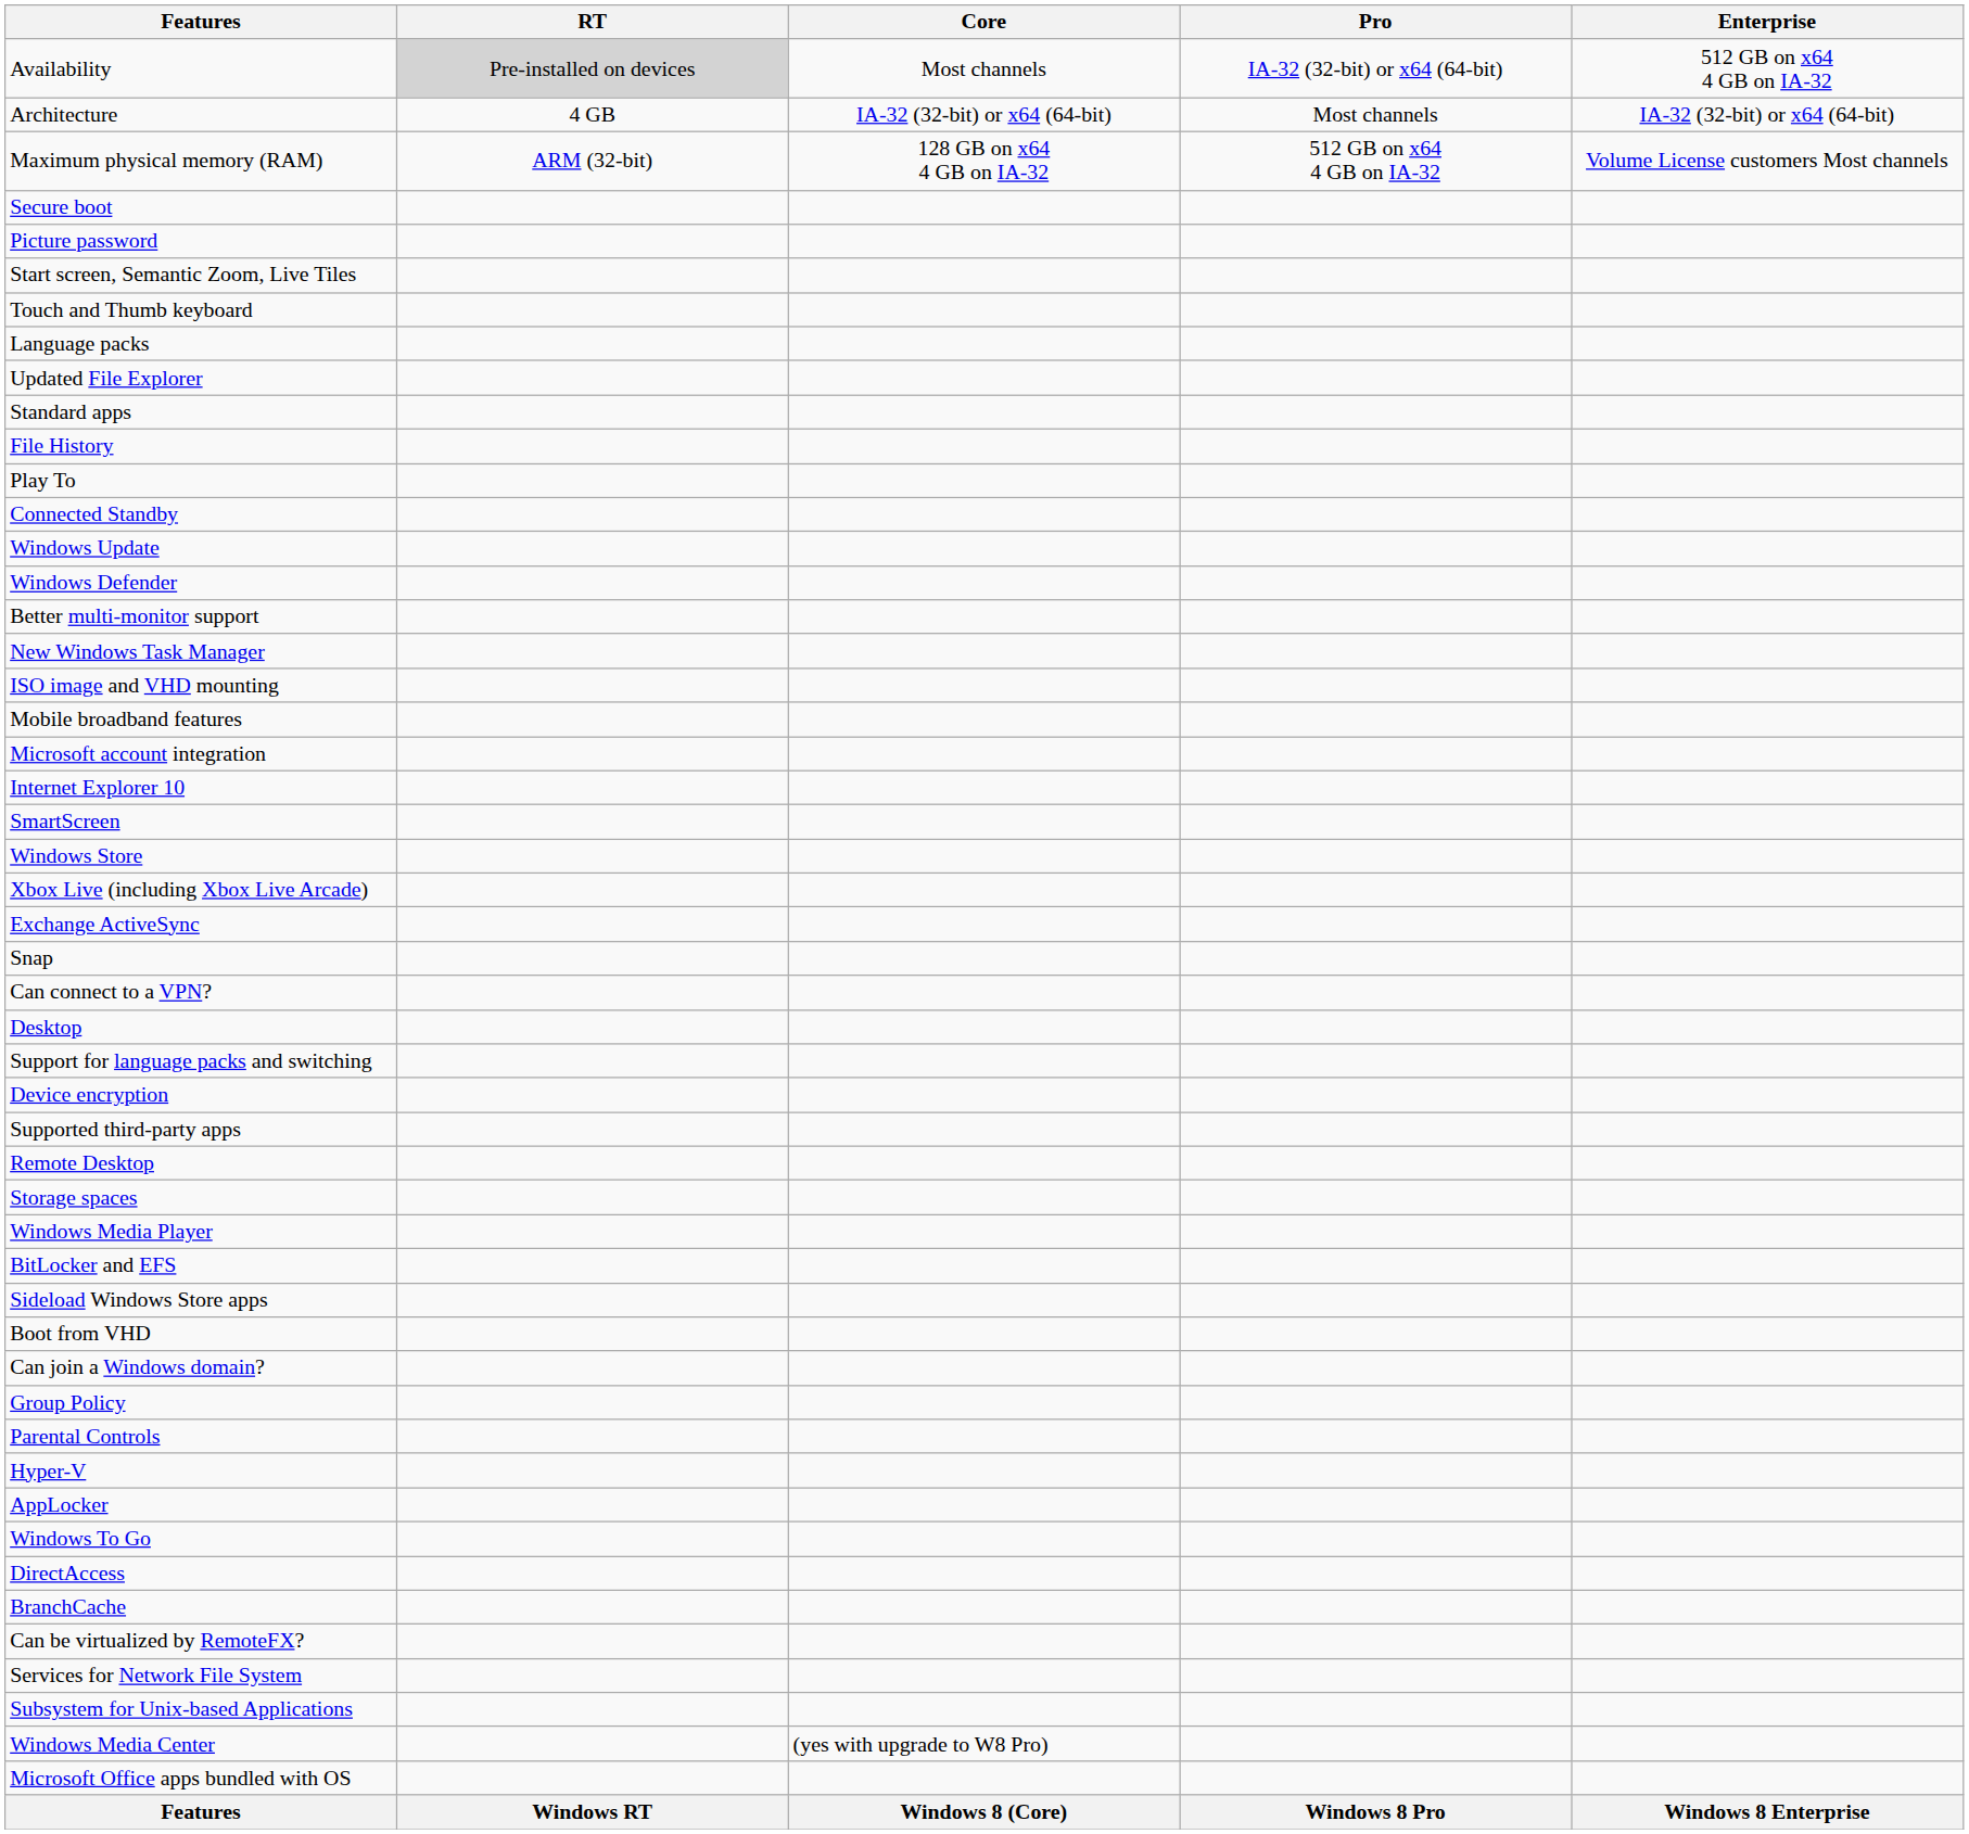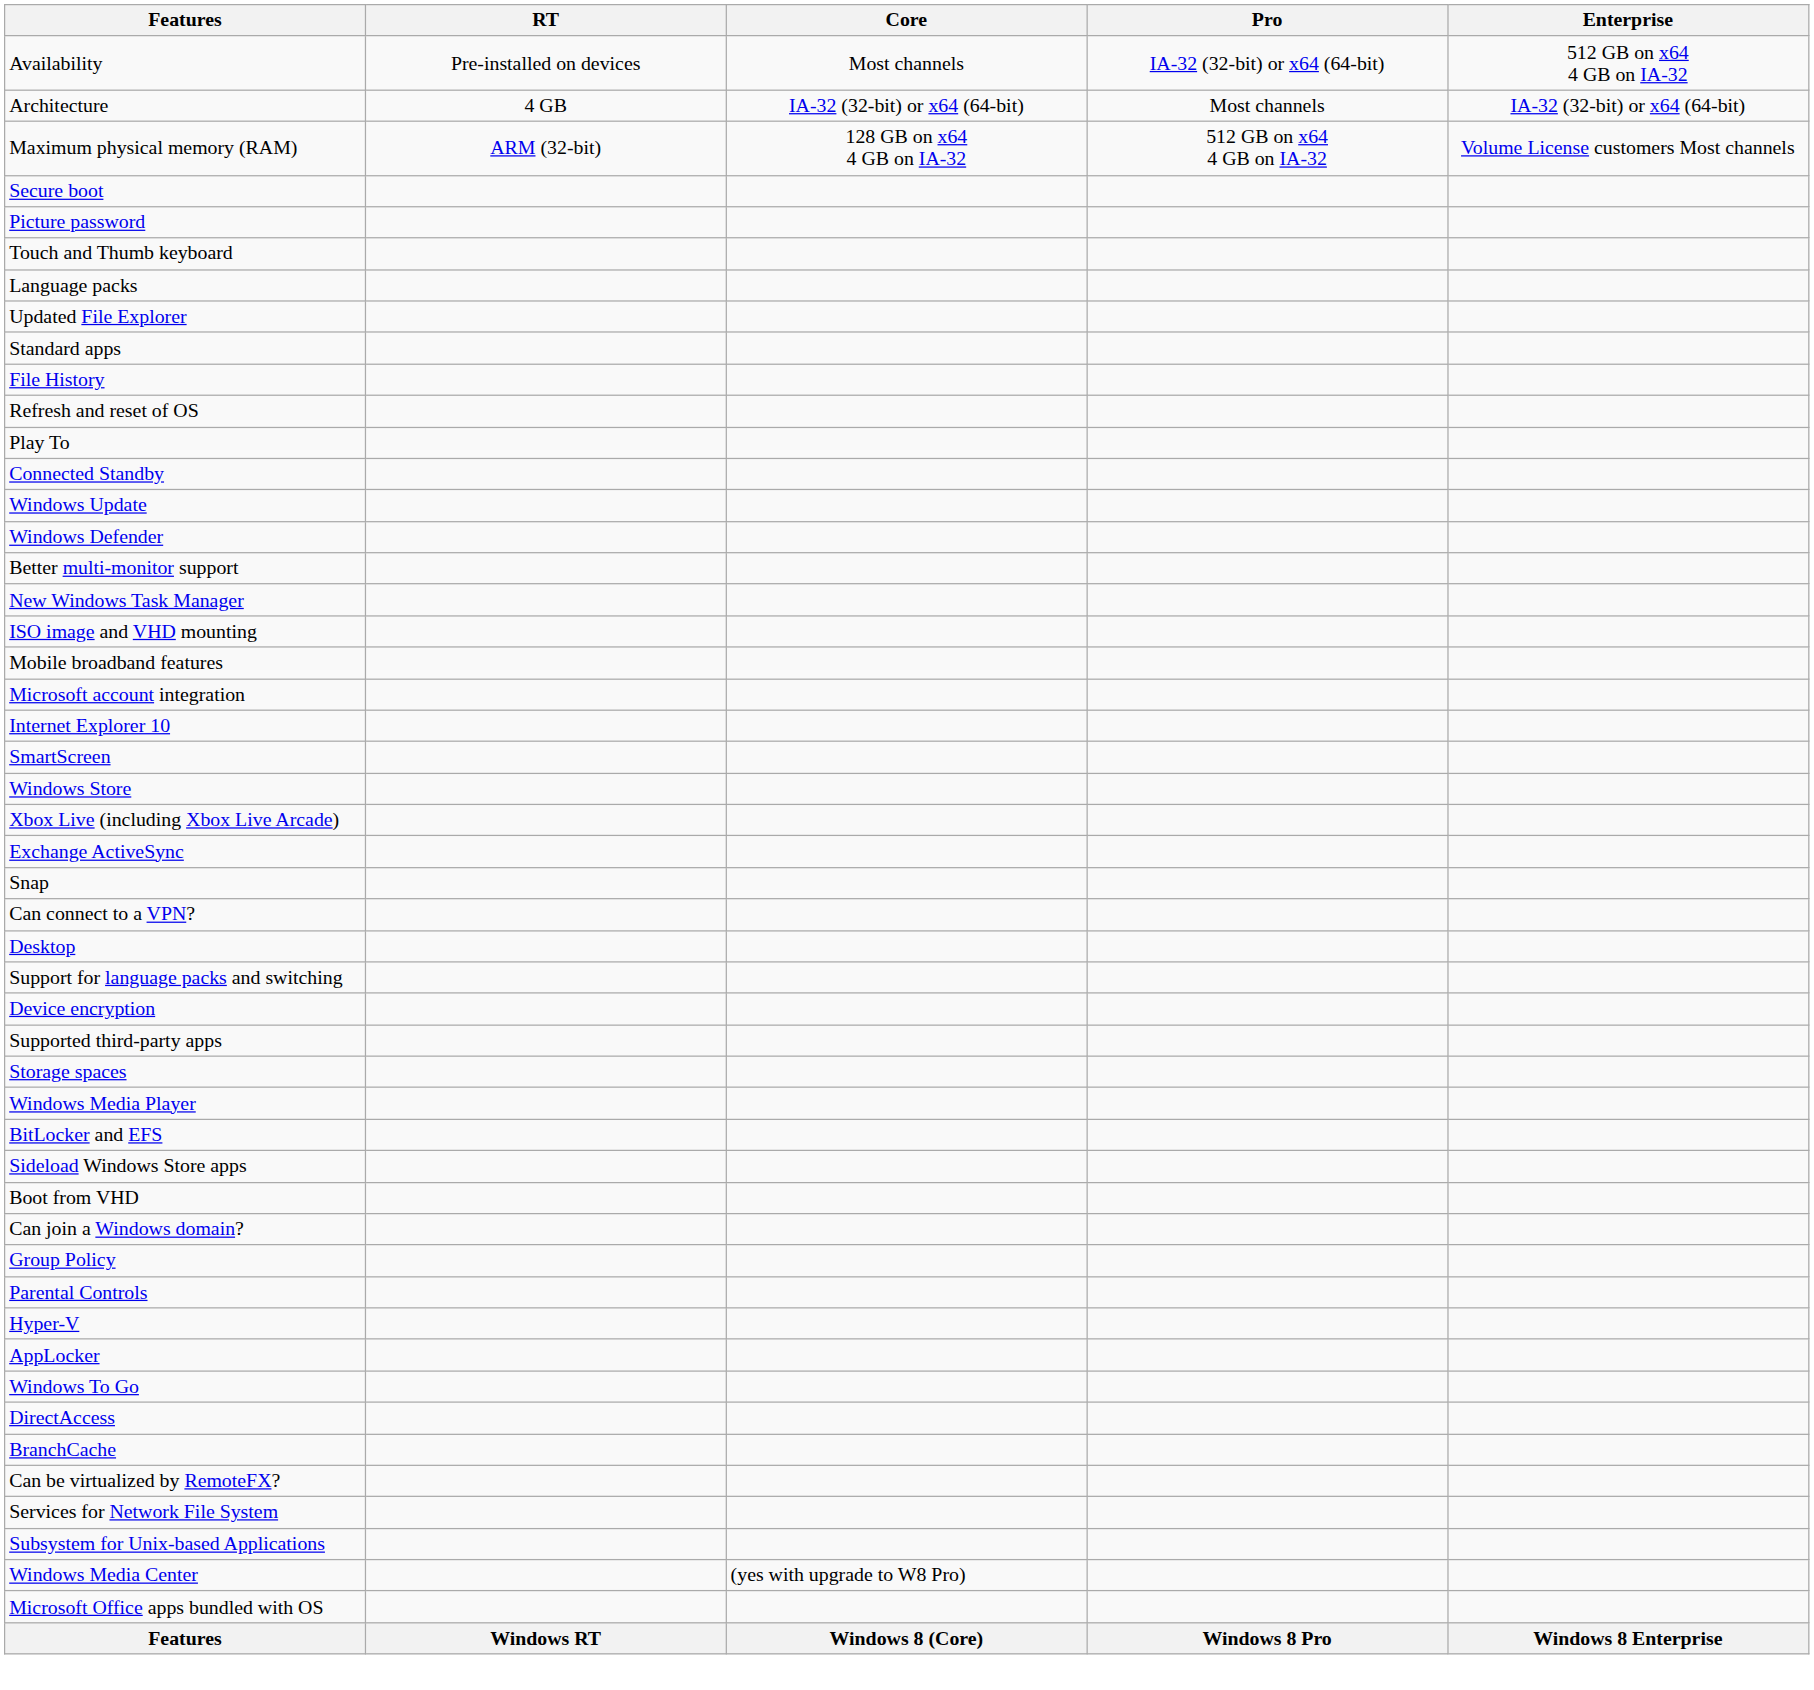 <table class="wikitable">
 <tr>
 <th width=19%>Features</th>
 <th width=19%>RT</th>
 <th width=19%>Core</th>
 <th width="19%">Pro</th>
 <th width=19%>Enterprise</th>
 </tr>
 <tr style="text-align:center;">
 <td align="left">Availability</td>
-<td style="background: lightgrey;">Pre-installed on devices</td>
+<td>Pre-installed on devices</td>
 <td>Most channels</td>
 <td><a href='#'>IA-32</a> (32-bit) or <a href='#'>x64</a> (64-bit)</td>
 <td>512 GB on <a href='#'>x64</a><br>4 GB on <a href='#'>IA-32</a></td>
 </tr>
 <tr style="text-align:center;">
 <td align="left">Architecture</td>
 <td>4 GB</td>
 <td><a href='#'>IA-32</a> (32-bit) or <a href='#'>x64</a> (64-bit)</td>
 <td>Most channels</td>
 <td><a href='#'>IA-32</a> (32-bit) or <a href='#'>x64</a> (64-bit)</td>
 </tr>
 <tr style="text-align:center;">
 <td align="left">Maximum physical memory (RAM)</td>
 <td><a href='#'>ARM</a> (32-bit)</td>
 <td>128 GB on <a href='#'>x64</a><br>4 GB on <a href='#'>IA-32</a></td>
 <td>512 GB on <a href='#'>x64</a><br>4 GB on <a href='#'>IA-32</a></td>
 <td><a href='#'>Volume License</a> customers Most channels</td>
 </tr>
 <tr>
 <td><a href='#'>Secure boot</a></td>
 <td></td>
 <td></td>
 <td></td>
 <td></td>
 </tr>
 <tr>
 <td><a href='#'>Picture password</a></td>
-<td></td>
-<td></td>
-<td></td>
-<td></td>
-</tr>
-<tr>
-<td>Start screen, Semantic Zoom, Live Tiles</td>
 <td></td>
 <td></td>
 <td></td>
 <td></td>
 </tr>
 <tr>
 <td>Touch and Thumb keyboard</td>
 <td></td>
 <td></td>
 <td></td>
 <td></td>
 </tr>
 <tr>
 <td>Language packs</td>
 <td></td>
 <td></td>
 <td></td>
 <td></td>
 </tr>
 <tr>
 <td>Updated <a href='#'>File Explorer</a></td>
 <td></td>
 <td></td>
 <td></td>
 <td></td>
 </tr>
 <tr>
 <td>Standard apps</td>
 <td></td>
 <td></td>
 <td></td>
 <td></td>
 </tr>
 <tr>
 <td><a href='#'>File History</a></td>
+<td></td>
+<td></td>
+<td></td>
+<td></td>
+</tr>
+<tr>
+<td>Refresh and reset of OS</td>
 <td></td>
 <td></td>
 <td></td>
 <td></td>
 </tr>
 <tr>
 <td>Play To</td>
 <td></td>
 <td></td>
 <td></td>
 <td></td>
 </tr>
 <tr>
 <td><a href='#'>Connected Standby</a></td>
 <td></td>
 <td></td>
 <td></td>
 <td></td>
 </tr>
 <tr>
 <td><a href='#'>Windows Update</a></td>
 <td></td>
 <td></td>
 <td></td>
 <td></td>
 </tr>
 <tr>
 <td><a href='#'>Windows Defender</a></td>
 <td></td>
 <td></td>
 <td></td>
 <td></td>
 </tr>
 <tr>
 <td>Better <a href='#'>multi-monitor</a> support</td>
 <td></td>
 <td></td>
 <td></td>
 <td></td>
 </tr>
 <tr>
 <td><a href='#'>New Windows Task Manager</a></td>
 <td></td>
 <td></td>
 <td></td>
 <td></td>
 </tr>
 <tr>
 <td><a href='#'>ISO image</a> and <a href='#'>VHD</a> mounting</td>
 <td></td>
 <td></td>
 <td></td>
 <td></td>
 </tr>
 <tr>
 <td>Mobile broadband features</td>
 <td></td>
 <td></td>
 <td></td>
 <td></td>
 </tr>
 <tr>
 <td><a href='#'>Microsoft account</a> integration</td>
 <td></td>
 <td></td>
 <td></td>
 <td></td>
 </tr>
 <tr>
 <td><a href='#'>Internet Explorer 10</a></td>
 <td></td>
 <td></td>
 <td></td>
 <td></td>
 </tr>
 <tr>
 <td><a href='#'>SmartScreen</a></td>
 <td></td>
 <td></td>
 <td></td>
 <td></td>
 </tr>
 <tr>
 <td><a href='#'>Windows Store</a></td>
 <td></td>
 <td></td>
 <td></td>
 <td></td>
 </tr>
 <tr>
 <td><a href='#'>Xbox Live</a> (including <a href='#'>Xbox Live Arcade</a>)</td>
 <td></td>
 <td></td>
 <td></td>
 <td></td>
 </tr>
 <tr>
 <td><a href='#'>Exchange ActiveSync</a></td>
 <td></td>
 <td></td>
 <td></td>
 <td></td>
 </tr>
 <tr>
 <td>Snap</td>
 <td></td>
 <td></td>
 <td></td>
 <td></td>
 </tr>
 <tr>
 <td>Can connect to a <a href='#'>VPN</a>?</td>
 <td></td>
 <td></td>
 <td></td>
 <td></td>
 </tr>
 <tr>
 <td><a href='#'>Desktop</a></td>
 <td></td>
 <td></td>
 <td></td>
 <td></td>
 </tr>
 <tr>
 <td>Support for <a href='#'>language packs</a> and switching</td>
 <td></td>
 <td></td>
 <td></td>
 <td></td>
 </tr>
 <tr>
 <td><a href='#'>Device encryption</a></td>
 <td></td>
 <td></td>
 <td></td>
 <td></td>
 </tr>
 <tr>
 <td>Supported third-party apps</td>
 <td></td>
 <td></td>
 <td></td>
 <td></td>
 </tr>
 <tr>
-<td><a href='#'>Remote Desktop</a></td>
-<td></td>
-<td></td>
-<td></td>
-<td></td>
-</tr>
-<tr>
 <td><a href='#'>Storage spaces</a></td>
 <td></td>
 <td></td>
 <td></td>
 <td></td>
 </tr>
 <tr>
 <td><a href='#'>Windows Media Player</a></td>
 <td></td>
 <td></td>
 <td></td>
 <td></td>
 </tr>
 <tr>
 <td><a href='#'>BitLocker</a> and <a href='#'>EFS</a></td>
 <td></td>
 <td></td>
 <td></td>
 <td></td>
 </tr>
 <tr>
 <td><a href='#'>Sideload</a> Windows Store apps</td>
 <td></td>
 <td></td>
 <td></td>
 <td></td>
 </tr>
 <tr>
 <td>Boot from VHD</td>
 <td></td>
 <td></td>
 <td></td>
 <td></td>
 </tr>
 <tr>
 <td>Can join a <a href='#'>Windows domain</a>?</td>
 <td></td>
 <td></td>
 <td></td>
 <td></td>
 </tr>
 <tr>
 <td><a href='#'>Group Policy</a></td>
 <td></td>
 <td></td>
 <td></td>
 <td></td>
 </tr>
 <tr>
 <td><a href='#'>Parental Controls</a></td>
 <td></td>
 <td></td>
 <td></td>
 <td></td>
 </tr>
 <tr>
 <td><a href='#'>Hyper-V</a></td>
 <td></td>
 <td></td>
 <td></td>
 <td></td>
 </tr>
 <tr>
 <td><a href='#'>AppLocker</a></td>
 <td></td>
 <td></td>
 <td></td>
 <td></td>
 </tr>
 <tr>
 <td><a href='#'>Windows To Go</a></td>
 <td></td>
 <td></td>
 <td></td>
 <td></td>
 </tr>
 <tr>
 <td><a href='#'>DirectAccess</a></td>
 <td></td>
 <td></td>
 <td></td>
 <td></td>
 </tr>
 <tr>
 <td><a href='#'>BranchCache</a></td>
 <td></td>
 <td></td>
 <td></td>
 <td></td>
 </tr>
 <tr>
 <td>Can be virtualized by <a href='#'>RemoteFX</a>?</td>
 <td></td>
 <td></td>
 <td></td>
 <td></td>
 </tr>
 <tr>
 <td>Services for <a href='#'>Network File System</a></td>
 <td></td>
 <td></td>
 <td></td>
 <td></td>
 </tr>
 <tr>
 <td><a href='#'>Subsystem for Unix-based Applications</a></td>
 <td></td>
 <td></td>
 <td></td>
 <td></td>
 </tr>
 <tr>
 <td><a href='#'>Windows Media Center</a></td>
 <td></td>
 <td> (yes with upgrade to W8 Pro)</td>
 <td></td>
 <td></td>
 </tr>
 <tr>
 <td><a href='#'>Microsoft Office</a> apps bundled with OS</td>
 <td></td>
 <td></td>
 <td></td>
 <td></td>
 </tr>
 <tr>
 <th>Features</th>
 <th>Windows RT</th>
 <th>Windows 8 (Core)</th>
 <th>Windows 8 Pro</th>
 <th>Windows 8 Enterprise</th>
 </tr>
 </table>
